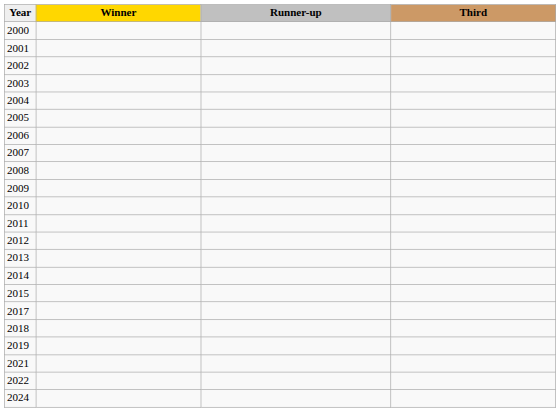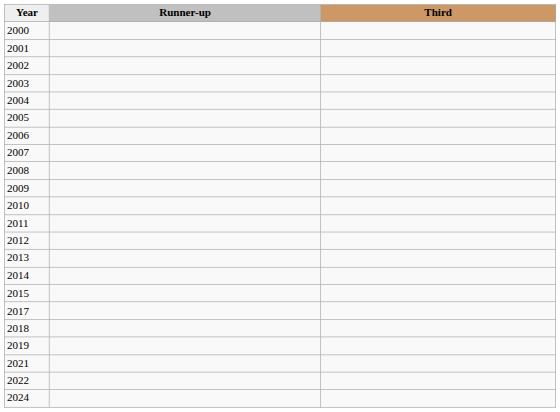 <table class="wikitable sortable" style="width:800px;">
 <tr>
 <th style="width:5%; background:#efefef;">Year</th>
-<th style="width:26%; background:gold">Winner</th>
 <th style="width:30%; background:silver">Runner-up</th>
 <th style="width:26%; background:#CC9966">Third</th>
 </tr>
 <tr>
 <td>2000</td>
 <td></td>
 <td></td>
-<td></td>
 </tr>
 <tr>
 <td>2001</td>
-<td></td>
 <td></td>
 <td></td>
 </tr>
 <tr>
 <td>2002</td>
 <td></td>
 <td></td>
-<td></td>
 </tr>
 <tr>
 <td>2003</td>
-<td></td>
 <td></td>
 <td></td>
 </tr>
 <tr>
 <td>2004</td>
 <td></td>
 <td></td>
-<td></td>
 </tr>
 <tr>
 <td>2005</td>
-<td></td>
 <td></td>
 <td></td>
 </tr>
 <tr>
 <td>2006</td>
 <td></td>
 <td></td>
-<td></td>
 </tr>
 <tr>
 <td>2007</td>
-<td></td>
 <td></td>
 <td></td>
 </tr>
 <tr>
 <td>2008</td>
 <td></td>
 <td></td>
-<td></td>
 </tr>
 <tr>
 <td>2009</td>
-<td></td>
 <td></td>
 <td></td>
 </tr>
 <tr>
 <td>2010</td>
 <td></td>
 <td></td>
-<td></td>
 </tr>
 <tr>
 <td>2011</td>
-<td></td>
 <td></td>
 <td></td>
 </tr>
 <tr>
 <td>2012</td>
 <td></td>
 <td></td>
-<td></td>
 </tr>
 <tr>
 <td>2013</td>
-<td></td>
 <td></td>
 <td></td>
 </tr>
 <tr>
 <td>2014</td>
 <td></td>
 <td></td>
-<td></td>
 </tr>
 <tr>
 <td>2015</td>
-<td></td>
 <td></td>
 <td></td>
 </tr>
 <tr>
 <td>2017</td>
 <td></td>
 <td></td>
-<td></td>
 </tr>
 <tr>
 <td>2018</td>
-<td></td>
 <td></td>
 <td></td>
 </tr>
 <tr>
 <td>2019</td>
 <td></td>
 <td></td>
-<td></td>
 </tr>
 <tr>
 <td>2021</td>
-<td></td>
 <td></td>
 <td></td>
 </tr>
 <tr>
 <td>2022</td>
 <td></td>
 <td></td>
-<td></td>
 </tr>
 <tr>
 <td>2024</td>
 <td></td>
 <td></td>
-<td></td>
 </tr>
 </table>
